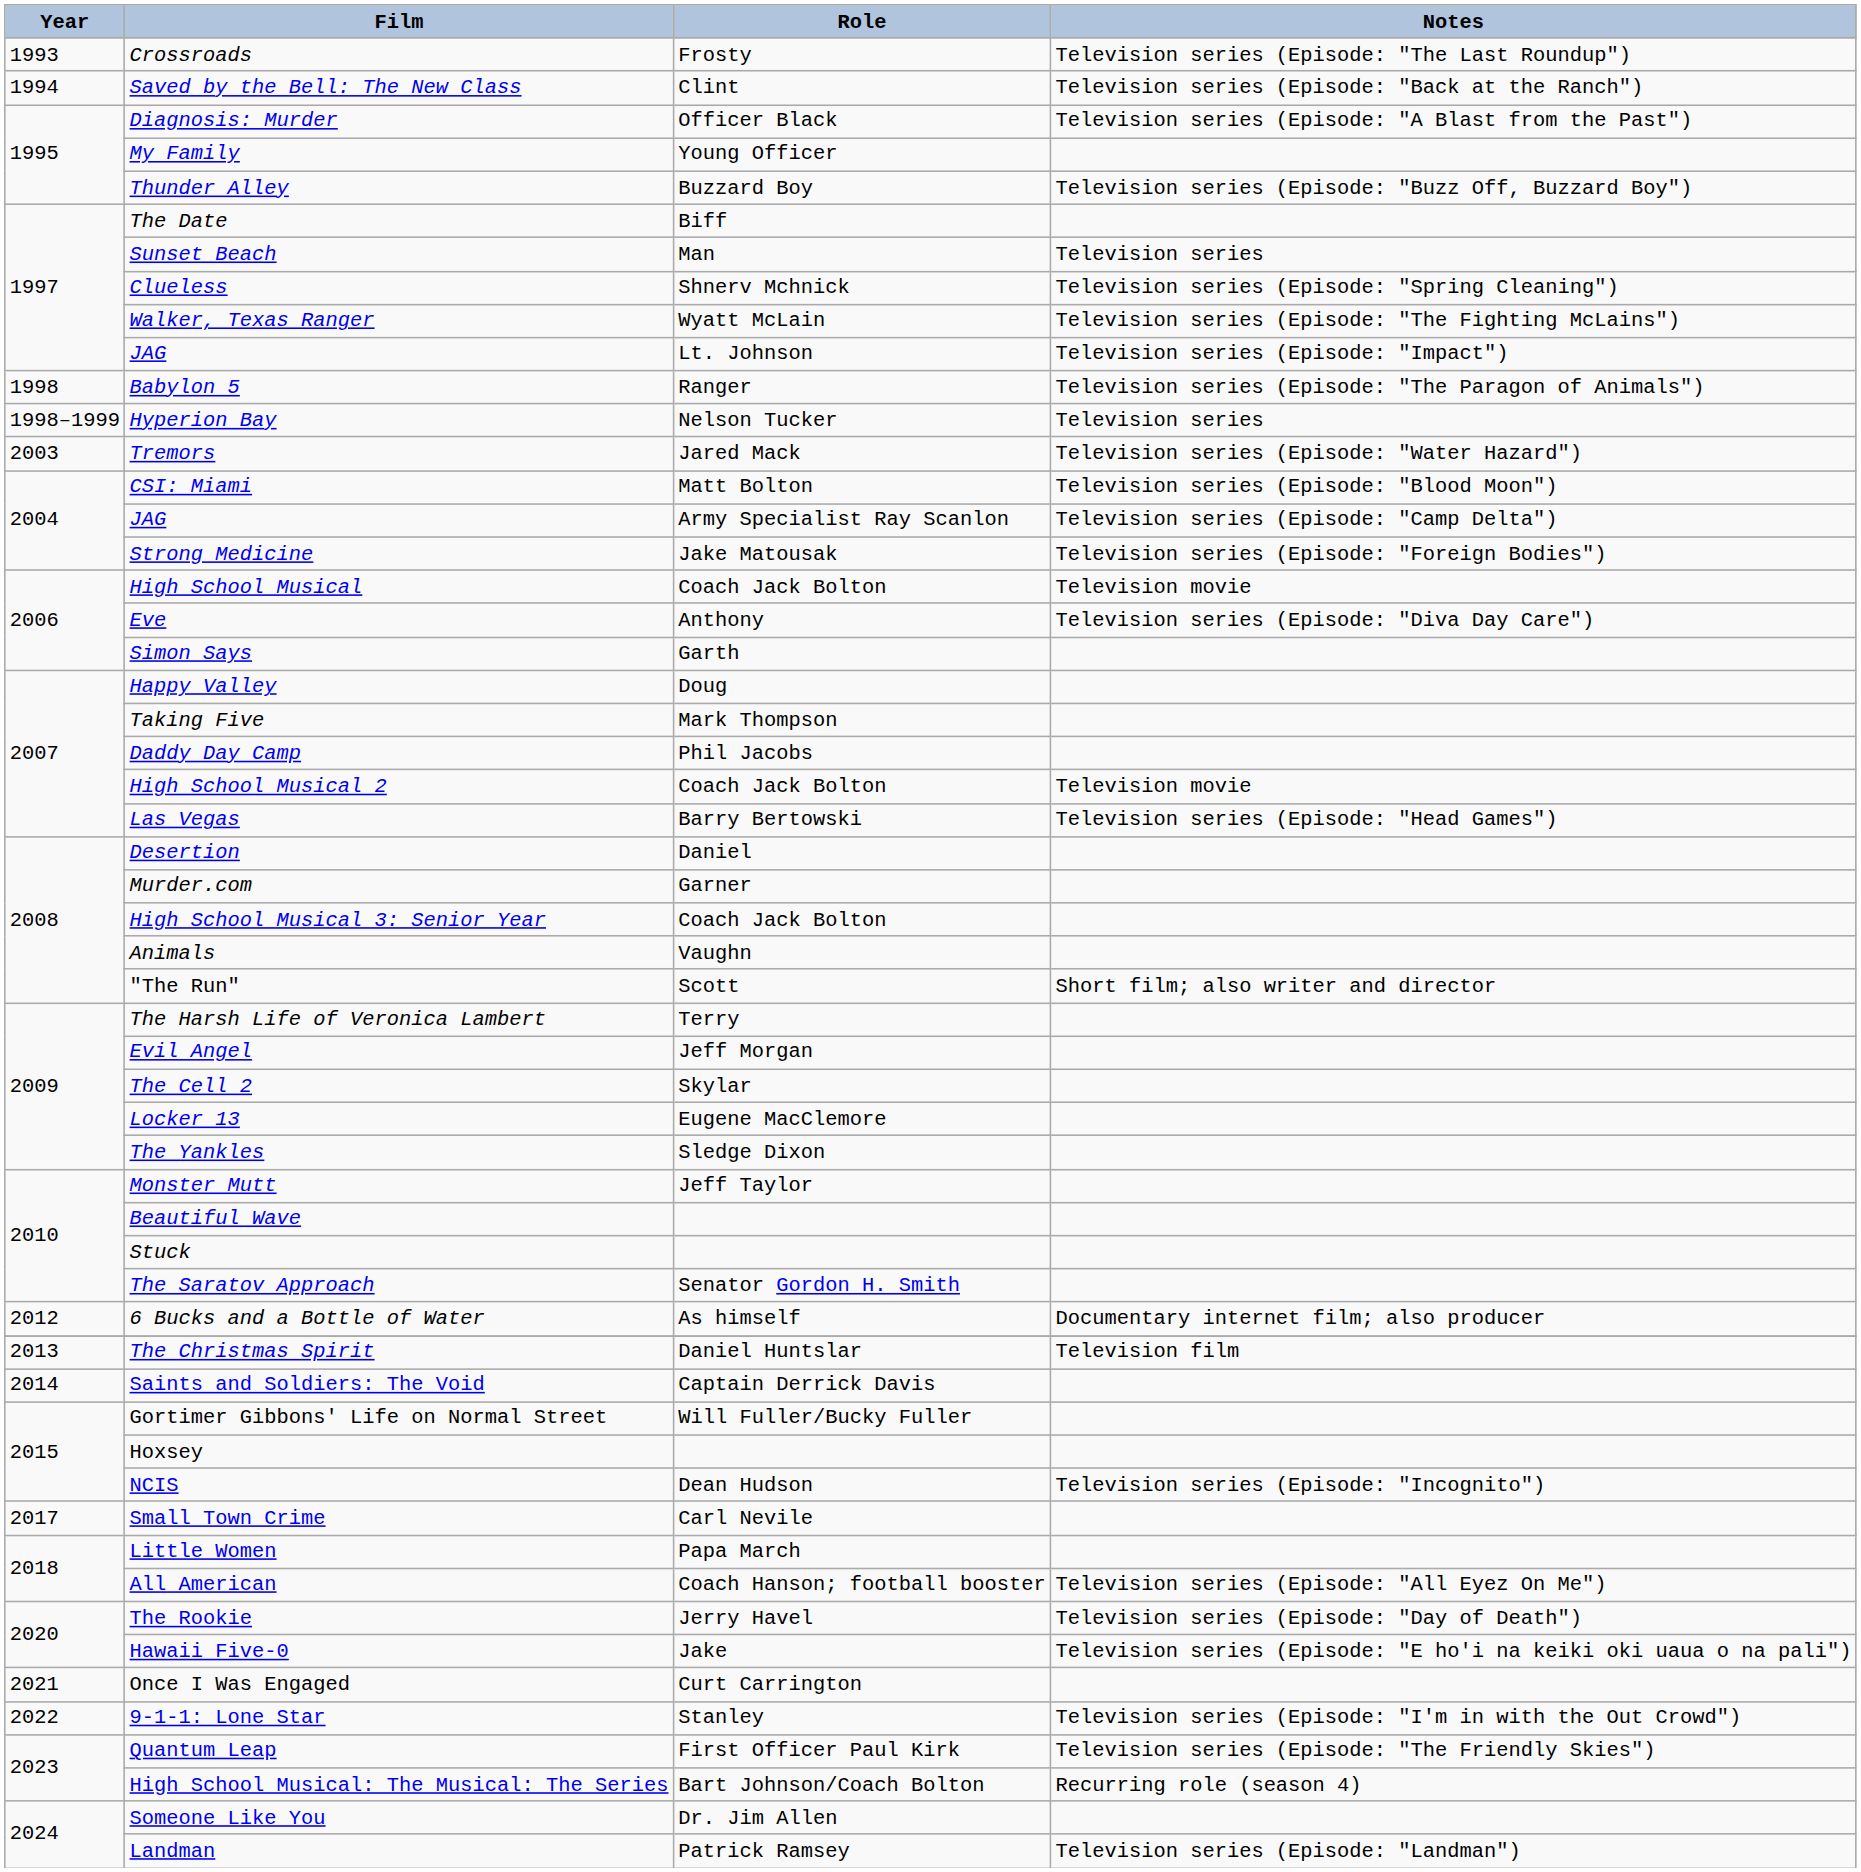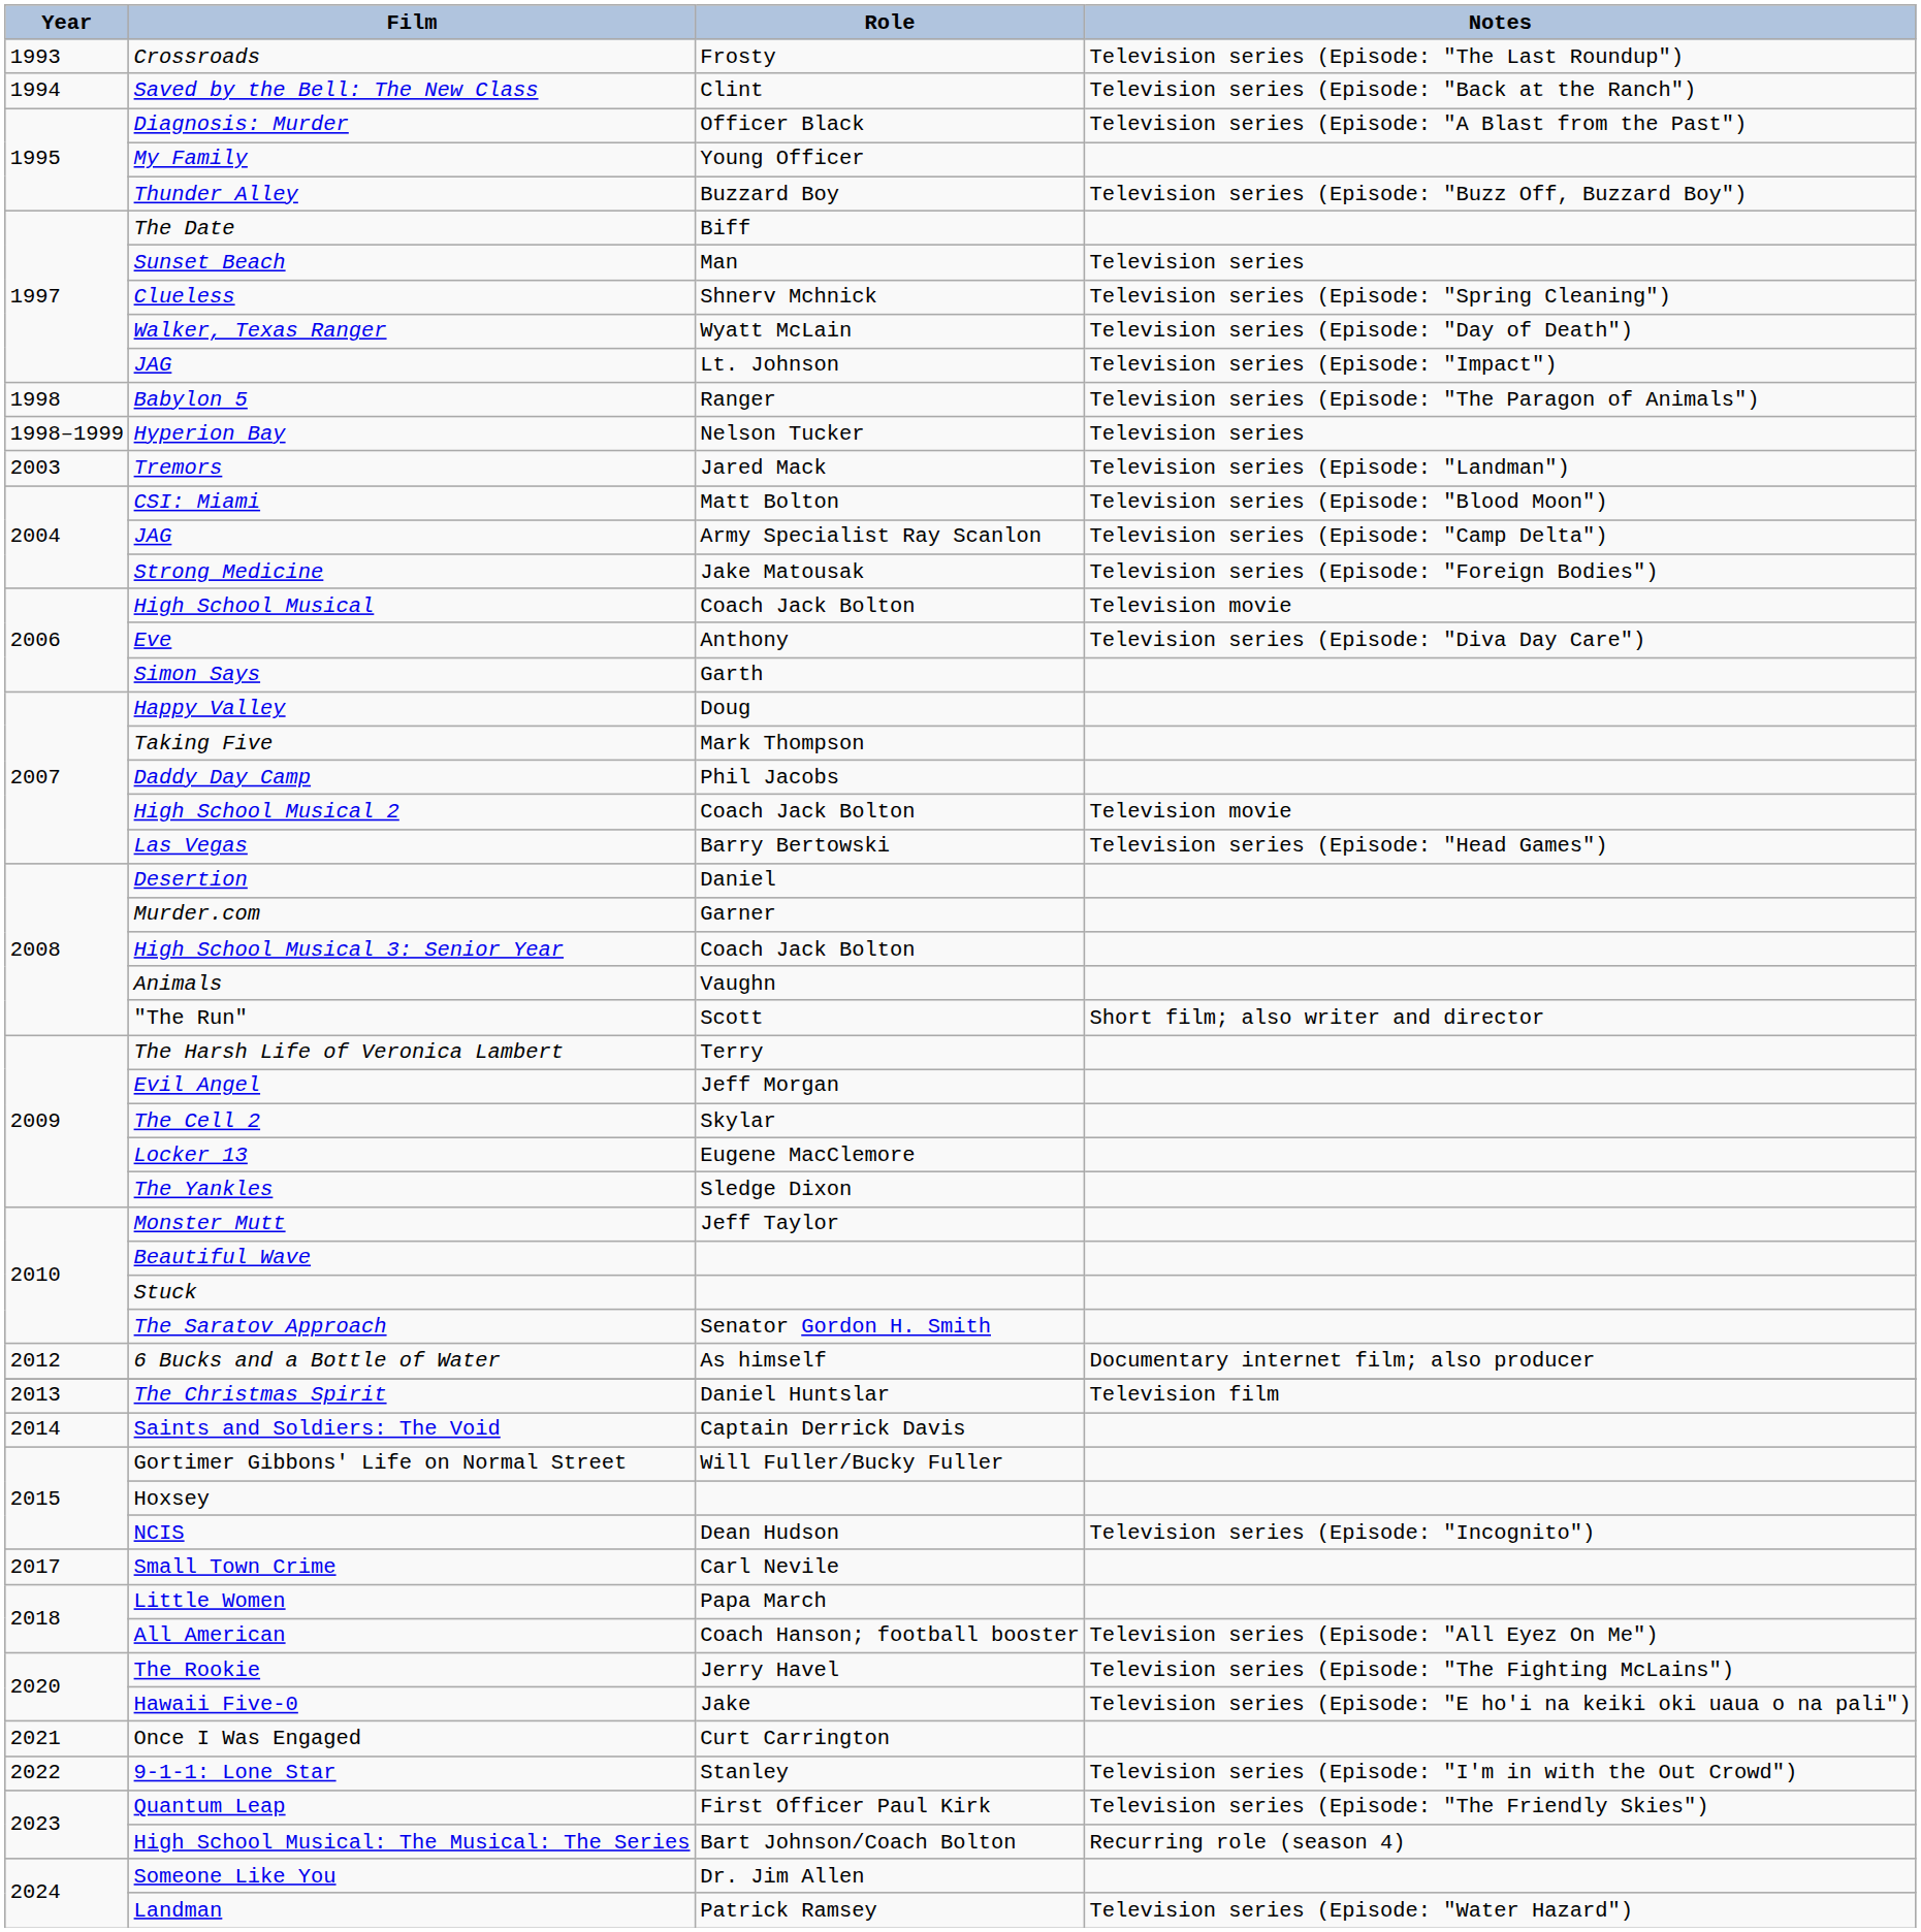 <table class="wikitable">
 <tr align="center">
 <th style="background:#B0C4DE;">Year</th>
 <th style="background:#B0C4DE;">Film</th>
 <th style="background:#B0C4DE;">Role</th>
 <th style="background:#B0C4DE;">Notes</th>
 </tr>
 <tr>
 <td>1993</td>
 <td><em>Crossroads</em></td>
 <td>Frosty</td>
 <td>Television series (Episode: "The Last Roundup")</td>
 </tr>
 <tr>
 <td>1994</td>
 <td><em><a href='#'>Saved by the Bell: The New Class</a></em></td>
 <td>Clint</td>
 <td>Television series (Episode: "Back at the Ranch")</td>
 </tr>
 <tr>
 <td rowspan= "3">1995</td>
 <td><em><a href='#'>Diagnosis: Murder</a></em></td>
 <td>Officer Black</td>
 <td>Television series (Episode: "A Blast from the Past")</td>
 </tr>
 <tr>
 <td><em><a href='#'>My Family</a></em></td>
 <td>Young Officer</td>
 <td></td>
 </tr>
 <tr>
 <td><em><a href='#'>Thunder Alley</a></em></td>
 <td>Buzzard Boy</td>
 <td>Television series (Episode: "Buzz Off, Buzzard Boy")</td>
 </tr>
 <tr>
 <td rowspan="5">1997</td>
 <td><em>The Date</em></td>
 <td>Biff</td>
 <td></td>
 </tr>
 <tr>
 <td><em><a href='#'>Sunset Beach</a></em></td>
 <td>Man</td>
 <td>Television series</td>
 </tr>
 <tr>
 <td><em><a href='#'>Clueless</a></em></td>
 <td>Shnerv Mchnick</td>
 <td>Television series (Episode: "Spring Cleaning")</td>
 </tr>
 <tr>
 <td><em><a href='#'>Walker, Texas Ranger</a></em></td>
 <td>Wyatt McLain</td>
-<td>Television series (Episode: "The Fighting McLains")</td>
+<td>Television series (Episode: "Day of Death")</td>
 </tr>
 <tr>
 <td><em><a href='#'>JAG</a></em></td>
 <td>Lt. Johnson</td>
 <td>Television series (Episode: "Impact")</td>
 </tr>
 <tr>
 <td>1998</td>
 <td><em><a href='#'>Babylon 5</a></em></td>
 <td>Ranger</td>
 <td>Television series (Episode: "The Paragon of Animals")</td>
 </tr>
 <tr>
 <td>1998–1999</td>
 <td><em><a href='#'>Hyperion Bay</a></em></td>
 <td>Nelson Tucker</td>
 <td>Television series</td>
 </tr>
 <tr>
 <td>2003</td>
 <td><em><a href='#'>Tremors</a></em></td>
 <td>Jared Mack</td>
-<td>Television series (Episode: "Water Hazard")</td>
+<td>Television series (Episode: "Landman")</td>
 </tr>
 <tr>
 <td rowspan="3">2004</td>
 <td><em><a href='#'>CSI: Miami</a></em></td>
 <td>Matt Bolton</td>
 <td>Television series (Episode: "Blood Moon")</td>
 </tr>
 <tr>
 <td><em><a href='#'>JAG</a></em></td>
 <td>Army Specialist Ray Scanlon</td>
 <td>Television series (Episode: "Camp Delta")</td>
 </tr>
 <tr>
 <td><em><a href='#'>Strong Medicine</a></em></td>
 <td>Jake Matousak</td>
 <td>Television series (Episode: "Foreign Bodies")</td>
 </tr>
 <tr>
 <td rowspan="3">2006</td>
 <td><em><a href='#'>High School Musical</a></em></td>
 <td>Coach Jack Bolton</td>
 <td>Television movie</td>
 </tr>
 <tr>
 <td><em><a href='#'>Eve</a></em></td>
 <td>Anthony</td>
 <td>Television series (Episode: "Diva Day Care")</td>
 </tr>
 <tr>
 <td><em><a href='#'>Simon Says</a></em></td>
 <td>Garth</td>
 <td></td>
 </tr>
 <tr>
 <td rowspan="5">2007</td>
 <td><em><a href='#'>Happy Valley</a></em></td>
 <td>Doug</td>
 <td></td>
 </tr>
 <tr>
 <td><em>Taking Five</em></td>
 <td>Mark Thompson</td>
 <td></td>
 </tr>
 <tr>
 <td><em><a href='#'>Daddy Day Camp</a></em></td>
 <td>Phil Jacobs</td>
 <td></td>
 </tr>
 <tr>
 <td><em><a href='#'>High School Musical 2</a></em></td>
 <td>Coach Jack Bolton</td>
 <td>Television movie</td>
 </tr>
 <tr>
 <td><em><a href='#'>Las Vegas</a></em></td>
 <td>Barry Bertowski</td>
 <td>Television series (Episode: "Head Games")</td>
 </tr>
 <tr>
 <td rowspan="5">2008</td>
 <td><em><a href='#'>Desertion</a></em></td>
 <td>Daniel</td>
 <td></td>
 </tr>
 <tr>
 <td><em>Murder.com</em></td>
 <td>Garner</td>
 <td></td>
 </tr>
 <tr>
 <td><em><a href='#'>High School Musical 3: Senior Year</a></em></td>
 <td>Coach Jack Bolton</td>
 <td></td>
 </tr>
 <tr>
 <td><em>Animals</em></td>
 <td>Vaughn</td>
 <td></td>
 </tr>
 <tr>
 <td>"The Run"</td>
 <td>Scott</td>
 <td>Short film; also writer and director</td>
 </tr>
 <tr>
 <td rowspan="5">2009</td>
 <td><em>The Harsh Life of Veronica Lambert</em></td>
 <td>Terry</td>
 <td></td>
 </tr>
 <tr>
 <td><em><a href='#'>Evil Angel</a></em></td>
 <td>Jeff Morgan</td>
 <td></td>
 </tr>
 <tr>
 <td><em><a href='#'>The Cell 2</a></em></td>
 <td>Skylar</td>
 <td></td>
 </tr>
 <tr>
 <td><em><a href='#'>Locker 13</a></em></td>
 <td>Eugene MacClemore</td>
 <td></td>
 </tr>
 <tr>
 <td><em><a href='#'>The Yankles</a></em></td>
 <td>Sledge Dixon</td>
 <td></td>
 </tr>
 <tr>
 <td rowspan="4">2010</td>
 <td><em><a href='#'>Monster Mutt</a></em></td>
 <td>Jeff Taylor</td>
 <td></td>
 </tr>
 <tr>
 <td><em><a href='#'>Beautiful Wave</a></em></td>
 <td></td>
 <td></td>
 </tr>
 <tr>
 <td><em>Stuck</em></td>
 <td></td>
 <td></td>
 </tr>
 <tr>
 <td><em><a href='#'>The Saratov Approach</a></em></td>
 <td>Senator <a href='#'>Gordon H. Smith</a></td>
 <td></td>
 </tr>
 <tr>
 <td>2012</td>
 <td><em>6 Bucks and a Bottle of Water</em></td>
 <td>As himself</td>
 <td>Documentary internet film; also producer</td>
 </tr>
 <tr>
 </tr>
 <tr>
 <td>2013</td>
 <td><em><a href='#'>The Christmas Spirit</a></td>
 <td>Daniel Huntslar</td>
 <td>Television film</td>
 </tr>
 <tr>
 <td>2014</td>
 <td></em><a href='#'>Saints and Soldiers: The Void</a><em></td>
 <td>Captain Derrick Davis</td>
 <td></td>
 </tr>
 <tr>
 <td rowspan="3">2015</td>
 <td></em>Gortimer Gibbons' Life on Normal Street<em></td>
 <td>Will Fuller/Bucky Fuller</td>
 <td></td>
 </tr>
 <tr>
 <td>Hoxsey</td>
 <td></td>
 <td></td>
 </tr>
 <tr>
 <td></em><a href='#'>NCIS</a><em></td>
 <td>Dean Hudson</td>
 <td>Television series (Episode: "Incognito")</td>
 </tr>
 <tr>
 <td>2017</td>
 <td></em><a href='#'>Small Town Crime</a><em></td>
 <td>Carl Nevile</td>
 <td></td>
 </tr>
 <tr>
 <td rowspan="2">2018</td>
 <td></em><a href='#'>Little Women</a><em></td>
 <td>Papa March</td>
 <td></td>
 </tr>
 <tr>
 <td></em><a href='#'>All American</a><em></td>
 <td>Coach Hanson; football booster</td>
 <td>Television series (Episode: "All Eyez On Me")</td>
 </tr>
 <tr>
 <td rowspan="2">2020</td>
 <td></em><a href='#'>The Rookie</a><em></td>
 <td>Jerry Havel</td>
-<td>Television series (Episode: "Day of Death")</td>
+<td>Television series (Episode: "The Fighting McLains")</td>
 </tr>
 <tr>
 <td></em><a href='#'>Hawaii Five-0</a><em></td>
 <td>Jake</td>
 <td>Television series (Episode: "E ho'i na keiki oki uaua o na pali")</td>
 </tr>
 <tr>
 <td>2021</td>
 <td></em>Once I Was Engaged<em></td>
 <td>Curt Carrington</td>
 <td></td>
 </tr>
 <tr>
 <td>2022</td>
 <td></em><a href='#'>9-1-1: Lone Star</a><em></td>
 <td>Stanley</td>
 <td>Television series (Episode: "I'm in with the Out Crowd")</td>
 </tr>
 <tr>
 <td rowspan="2">2023</td>
 <td></em><a href='#'>Quantum Leap</a><em></td>
 <td>First Officer Paul Kirk</td>
 <td>Television series (Episode: "The Friendly Skies")</td>
 </tr>
 <tr>
 <td></em><a href='#'>High School Musical: The Musical: The Series</a><em></td>
 <td>Bart Johnson/Coach Bolton</td>
 <td>Recurring role (season 4)</td>
 </tr>
 <tr>
 <td rowspan="2">2024</td>
 <td></em><a href='#'>Someone Like You</a><em></td>
 <td>Dr. Jim Allen</td>
 <td></td>
 </tr>
 <tr>
 <td></em><a href='#'>Landman</a><em></td>
 <td>Patrick Ramsey</td>
-<td>Television series (Episode: "Landman")</td>
+<td>Television series (Episode: "Water Hazard")</td>
 </tr>
 </table>
